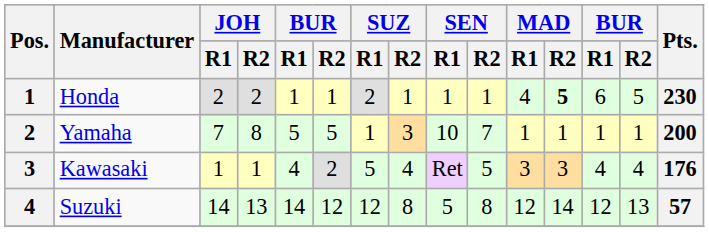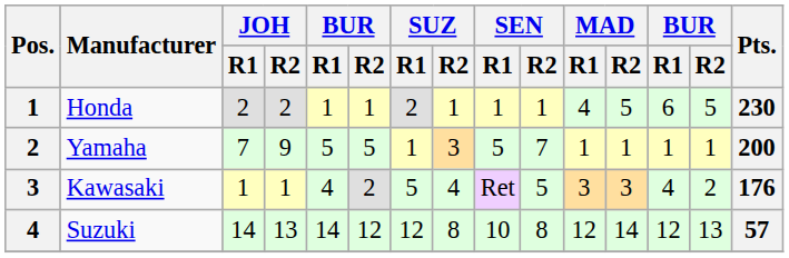 <table class="wikitable" style="font-size:85%; text-align:center;">
 <tr>
 <th rowspan="2">Pos.</th>
 <th rowspan="2">Manufacturer</th>
 <th colspan="2"><a href='#'>JOH</a><br></th>
 <th colspan="2"><a href='#'>BUR</a><br></th>
 <th colspan="2"><a href='#'>SUZ</a><br></th>
 <th colspan="2"><a href='#'>SEN</a><br></th>
 <th colspan="2"><a href='#'>MAD</a><br></th>
 <th colspan="2"><a href='#'>BUR</a><br></th>
 <th rowspan="2">Pts.</th>
 </tr>
 <tr>
 <th>R1</th>
 <th>R2</th>
 <th>R1</th>
 <th>R2</th>
 <th>R1</th>
 <th>R2</th>
 <th>R1</th>
 <th>R2</th>
 <th>R1</th>
 <th>R2</th>
 <th>R1</th>
 <th>R2</th>
 </tr>
 <tr>
 <th>1</th>
 <td align=left> <a href='#'>Honda</a></td>
 <td style="background:#dfdfdf;">2</td>
 <td style="background:#dfdfdf;">2</td>
 <td style="background:#ffffbf;">1</td>
 <td style="background:#ffffbf;">1</td>
 <td style="background:#dfdfdf;">2</td>
 <td style="background:#ffffbf;">1</td>
 <td style="background:#ffffbf;">1</td>
 <td style="background:#ffffbf;">1</td>
 <td style="background:#dfffdf;">4</td>
-<td style="background:#dfffdf;"><strong>5</strong></td>
+<td style="background:#dfffdf;">5</td>
 <td style="background:#dfffdf;">6</td>
 <td style="background:#dfffdf;">5</td>
 <th>230</th>
 </tr>
 <tr>
 <th>2</th>
 <td align=left> <a href='#'>Yamaha</a></td>
 <td style="background:#dfffdf;">7</td>
-<td style="background:#dfffdf;">8</td>
+<td style="background:#dfffdf;">9</td>
 <td style="background:#dfffdf;">5</td>
 <td style="background:#dfffdf;">5</td>
 <td style="background:#ffffbf;">1</td>
 <td style="background:#ffdf9f;">3</td>
-<td style="background:#dfffdf;">10</td>
+<td style="background:#dfffdf;">5</td>
 <td style="background:#dfffdf;">7</td>
 <td style="background:#ffffbf;">1</td>
 <td style="background:#ffffbf;">1</td>
 <td style="background:#ffffbf;">1</td>
 <td style="background:#ffffbf;">1</td>
 <th>200</th>
 </tr>
 <tr>
 <th>3</th>
 <td align=left> <a href='#'>Kawasaki</a></td>
 <td style="background:#ffffbf;">1</td>
 <td style="background:#ffffbf;">1</td>
 <td style="background:#dfffdf;">4</td>
 <td style="background:#dfdfdf;">2</td>
 <td style="background:#dfffdf;">5</td>
 <td style="background:#dfffdf;">4</td>
 <td style="background:#efcfff;">Ret</td>
 <td style="background:#dfffdf;">5</td>
 <td style="background:#ffdf9f;">3</td>
 <td style="background:#ffdf9f;">3</td>
 <td style="background:#dfffdf;">4</td>
-<td style="background:#dfffdf;">4</td>
+<td style="background:#dfffdf;">2</td>
 <th>176</th>
 </tr>
 <tr>
 <th>4</th>
 <td align=left> <a href='#'>Suzuki</a></td>
 <td style="background:#dfffdf;">14</td>
 <td style="background:#dfffdf;">13</td>
 <td style="background:#dfffdf;">14</td>
 <td style="background:#dfffdf;">12</td>
 <td style="background:#dfffdf;">12</td>
 <td style="background:#dfffdf;">8</td>
-<td style="background:#dfffdf;">5</td>
+<td style="background:#dfffdf;">10</td>
 <td style="background:#dfffdf;">8</td>
 <td style="background:#dfffdf;">12</td>
 <td style="background:#dfffdf;">14</td>
 <td style="background:#dfffdf;">12</td>
 <td style="background:#dfffdf;">13</td>
 <th>57</th>
 </tr>
 <tr>
 </tr>
 </table>
